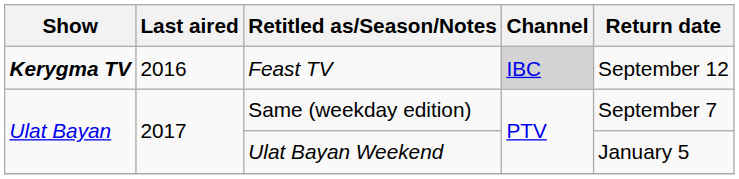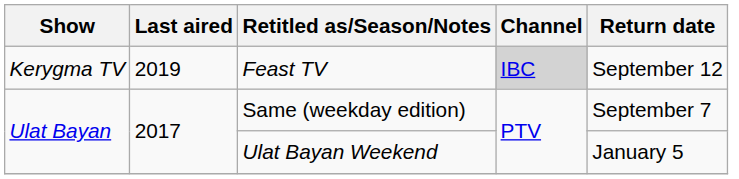 <table class="wikitable" style="text-align:left; line-height:25px; width:auto;">
 <tr>
 <th>Show</th>
 <th>Last aired</th>
 <th>Retitled as/Season/Notes</th>
 <th>Channel</th>
 <th>Return date</th>
 </tr>
 <tr>
-<td><strong><em>Kerygma TV</em></strong></td>
-<td>2016</td>
+<td><em>Kerygma TV</em></td>
+<td>2019</td>
 <td><em>Feast TV</em></td>
 <td style="background: lightgrey;"><a href='#'>IBC</a></td>
 <td>September 12</td>
 </tr>
 <tr>
 <td rowspan="2"><em><a href='#'>Ulat Bayan</a></em></td>
 <td rowspan="2">2017</td>
 <td>Same (weekday edition)</td>
 <td rowspan="2"><a href='#'>PTV</a></td>
 <td>September 7</td>
 </tr>
 <tr>
 <td><em>Ulat Bayan Weekend</em></td>
 <td>January 5</td>
 </tr>
 <tr>
 </tr>
 </table>
